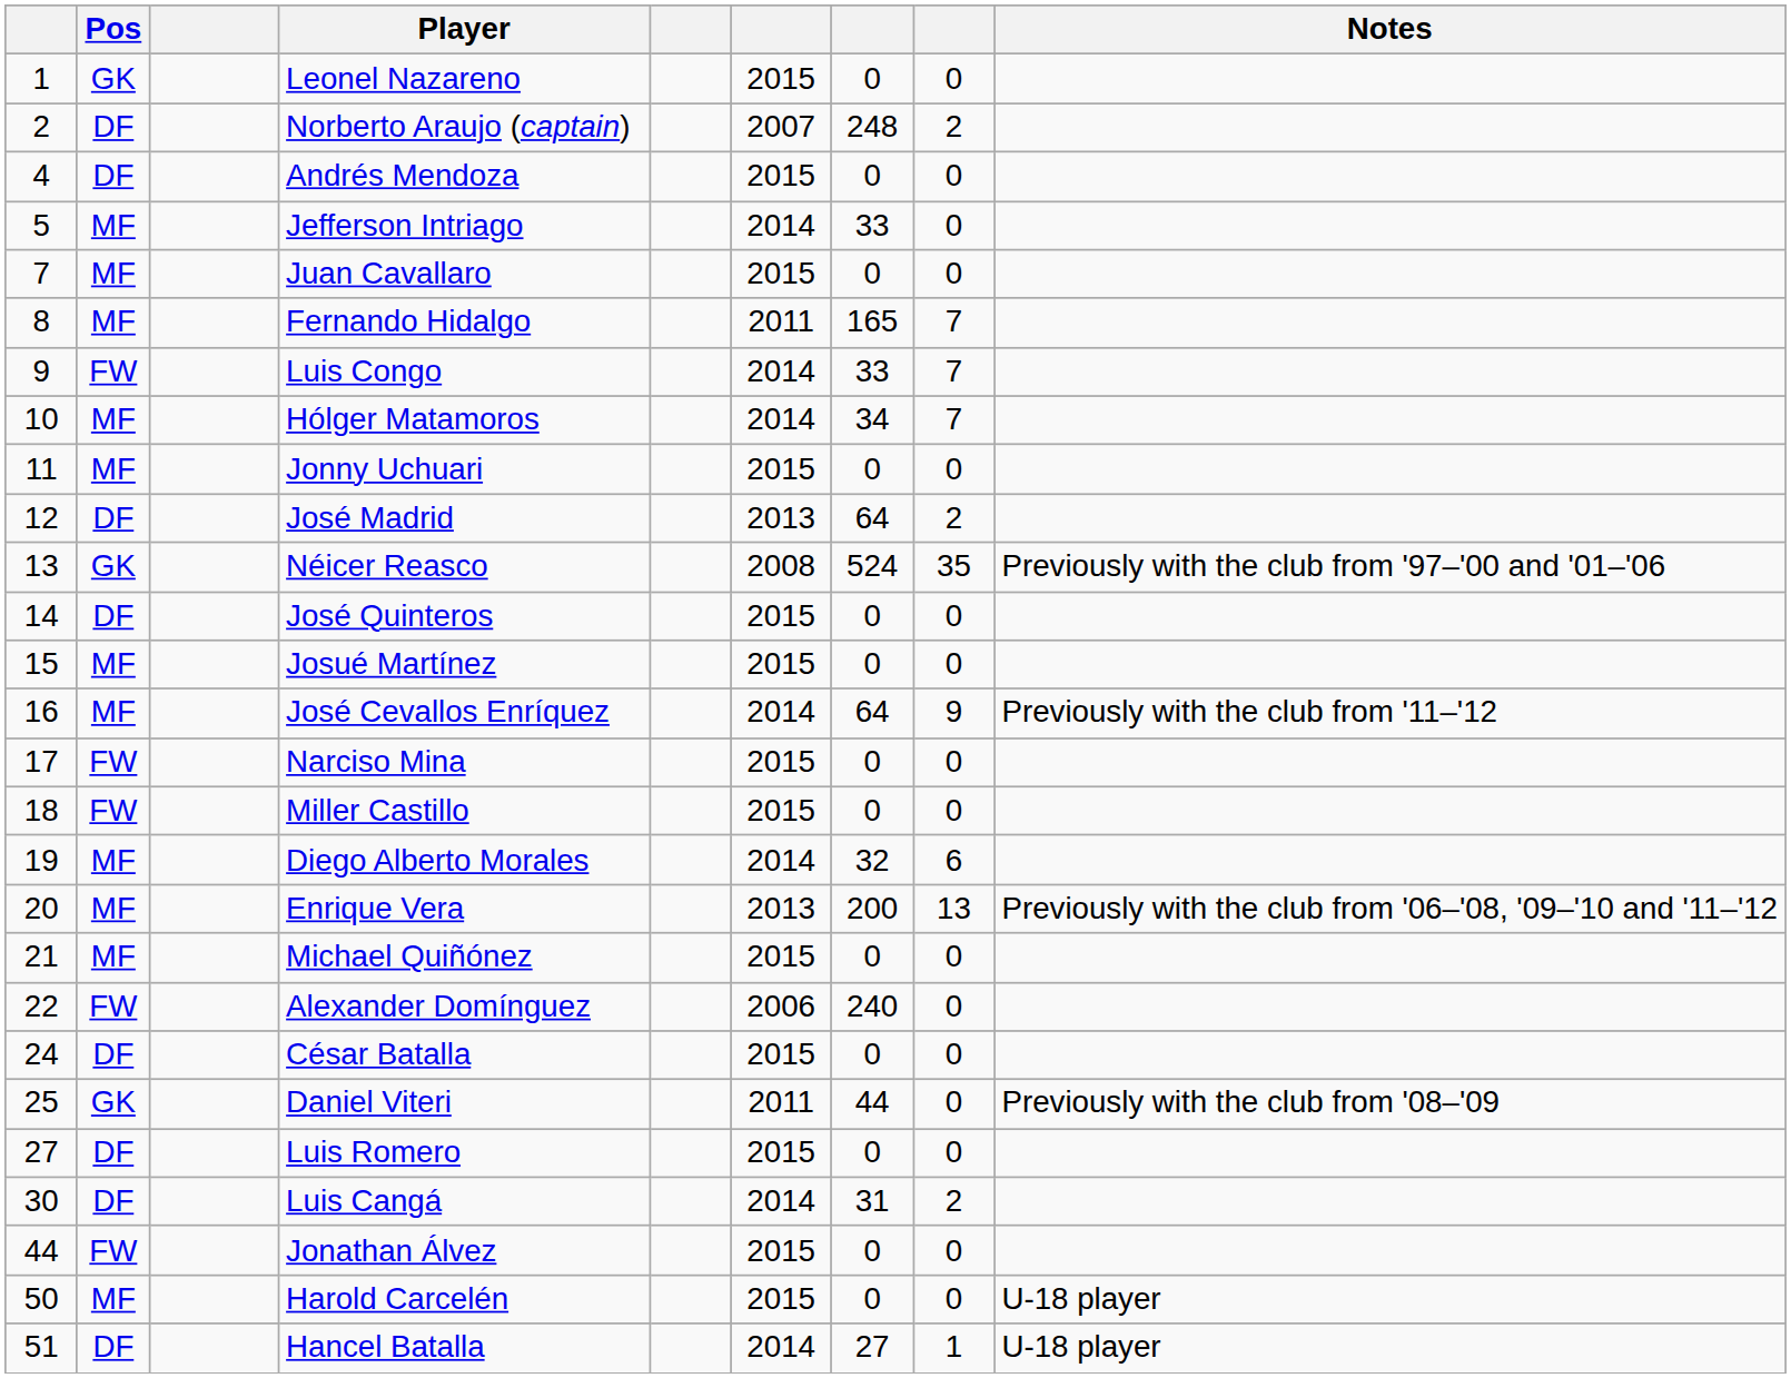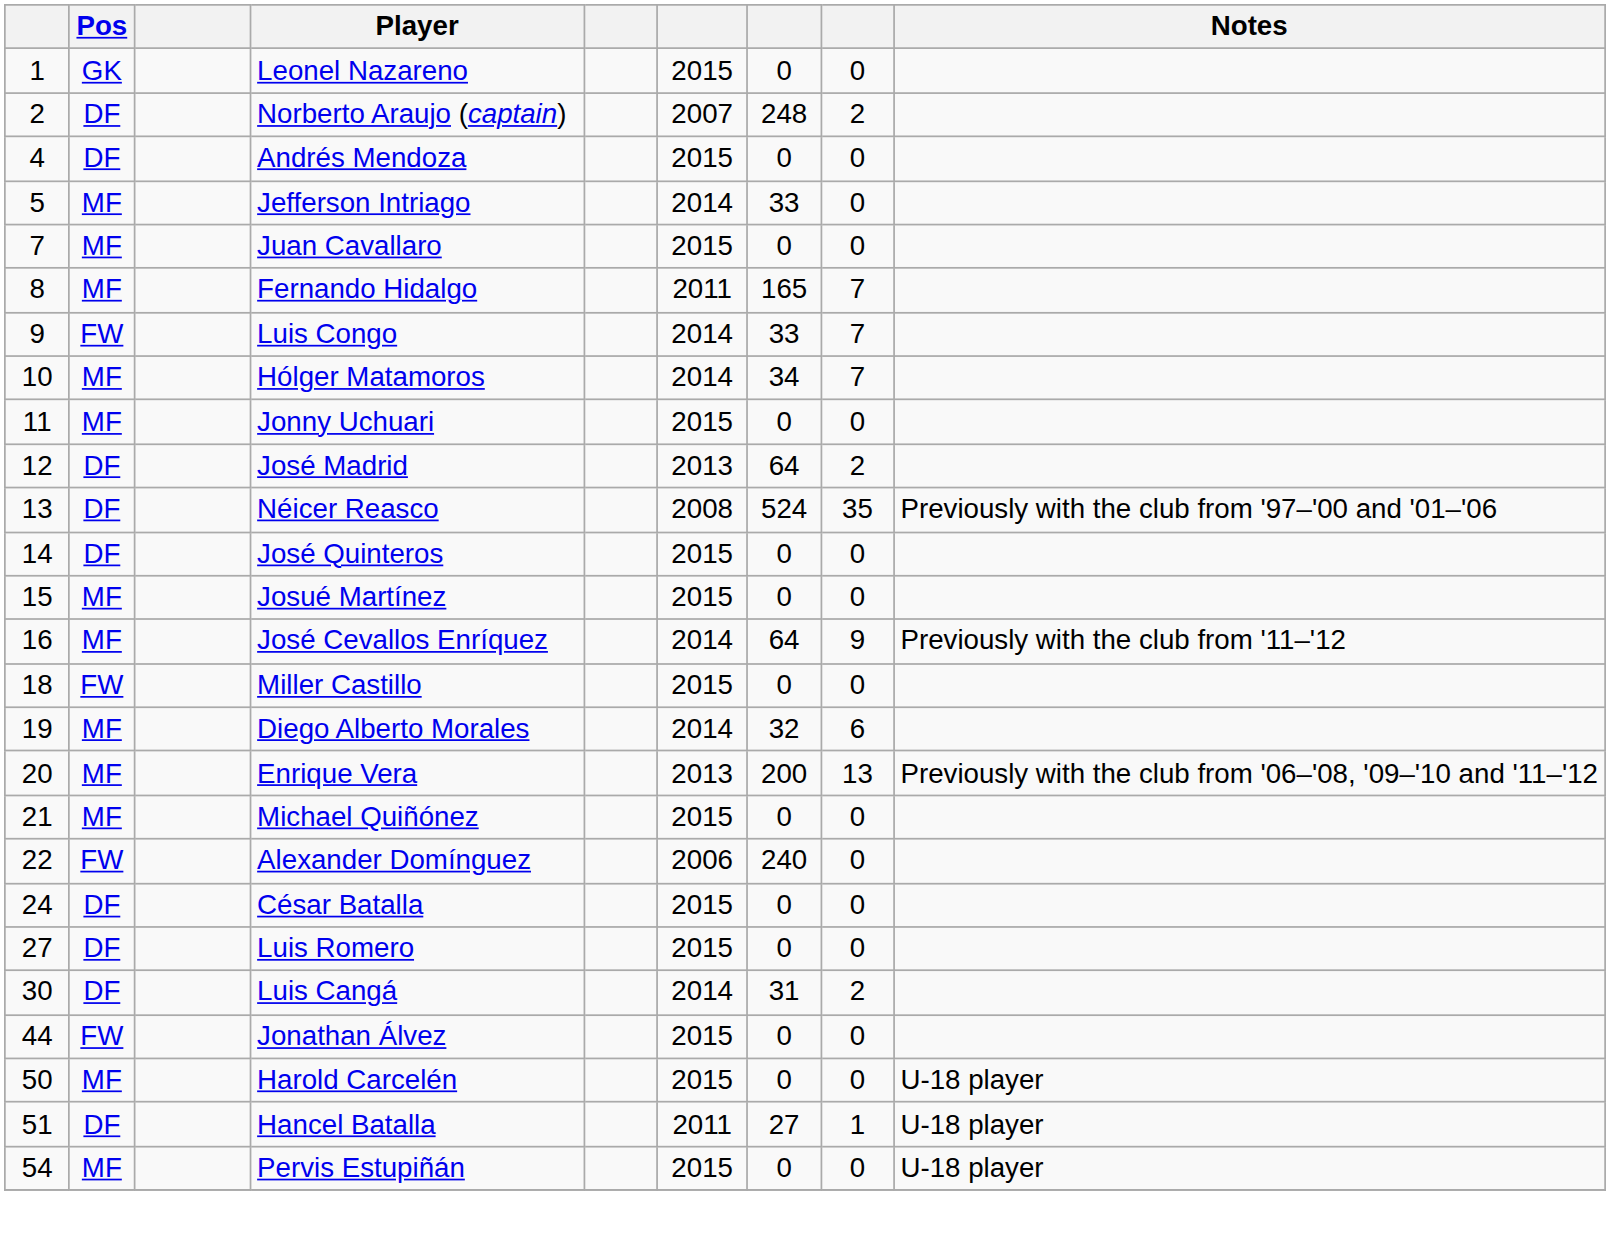 <table class="wikitable sortable" style="text-align: center;">
 <tr>
 <th width=30><br></th>
 <th width=30><a href='#'>Pos</a><br></th>
 <th width=60><br></th>
 <th width=185>Player<br></th>
 <th width=35><br></th>
 <th width=45><br></th>
 <th width=35><br></th>
 <th width=35><br></th>
 <th>Notes<br></th>
 </tr>
 <tr>
 <td>1</td>
 <td><a href='#'>GK</a></td>
 <td></td>
 <td align=left><a href='#'>Leonel Nazareno</a></td>
 <td></td>
 <td>2015</td>
 <td>0</td>
 <td>0</td>
 <td align=left></td>
 </tr>
 <tr>
 <td>2</td>
 <td><a href='#'>DF</a></td>
 <td></td>
 <td align=left><a href='#'>Norberto Araujo</a> (<em><a href='#'>captain</a></em>)</td>
 <td></td>
 <td>2007</td>
 <td>248</td>
 <td>2</td>
 <td align=left></td>
 </tr>
 <tr>
 <td>4</td>
 <td><a href='#'>DF</a></td>
 <td></td>
 <td align=left><a href='#'>Andrés Mendoza</a></td>
 <td></td>
 <td>2015</td>
 <td>0</td>
 <td>0</td>
 <td align=left></td>
 </tr>
 <tr>
 <td>5</td>
 <td><a href='#'>MF</a></td>
 <td></td>
 <td align=left><a href='#'>Jefferson Intriago</a></td>
 <td></td>
 <td>2014</td>
 <td>33</td>
 <td>0</td>
 <td align=left></td>
 </tr>
 <tr>
 <td>7</td>
 <td><a href='#'>MF</a></td>
 <td></td>
 <td align=left><a href='#'>Juan Cavallaro</a></td>
 <td></td>
 <td>2015</td>
 <td>0</td>
 <td>0</td>
 <td align=left></td>
 </tr>
 <tr>
 <td>8</td>
 <td><a href='#'>MF</a></td>
 <td></td>
 <td align=left><a href='#'>Fernando Hidalgo</a></td>
 <td></td>
 <td>2011</td>
 <td>165</td>
 <td>7</td>
 <td align=left></td>
 </tr>
 <tr>
 <td>9</td>
 <td><a href='#'>FW</a></td>
 <td></td>
 <td align=left><a href='#'>Luis Congo</a></td>
 <td></td>
 <td>2014</td>
 <td>33</td>
 <td>7</td>
 <td align=left></td>
 </tr>
 <tr>
 <td>10</td>
 <td><a href='#'>MF</a></td>
 <td></td>
 <td align=left><a href='#'>Hólger Matamoros</a></td>
 <td></td>
 <td>2014</td>
 <td>34</td>
 <td>7</td>
 <td align=left></td>
 </tr>
 <tr>
 <td>11</td>
 <td><a href='#'>MF</a></td>
 <td></td>
 <td align=left><a href='#'>Jonny Uchuari</a></td>
 <td></td>
 <td>2015</td>
 <td>0</td>
 <td>0</td>
 <td align=left></td>
 </tr>
 <tr>
 <td>12</td>
 <td><a href='#'>DF</a></td>
 <td></td>
 <td align=left><a href='#'>José Madrid</a></td>
 <td></td>
 <td>2013</td>
 <td>64</td>
 <td>2</td>
 <td align=left></td>
 </tr>
 <tr>
 <td>13</td>
-<td><a href='#'>GK</a></td>
+<td><a href='#'>DF</a></td>
 <td></td>
 <td align=left><a href='#'>Néicer Reasco</a></td>
 <td></td>
 <td>2008</td>
 <td>524</td>
 <td>35</td>
 <td align=left>Previously with the club from '97–'00 and '01–'06</td>
 </tr>
 <tr>
 <td>14</td>
 <td><a href='#'>DF</a></td>
 <td></td>
 <td align=left><a href='#'>José Quinteros</a></td>
 <td></td>
 <td>2015</td>
 <td>0</td>
 <td>0</td>
 <td align=left></td>
 </tr>
 <tr>
 <td>15</td>
 <td><a href='#'>MF</a></td>
 <td></td>
 <td align=left><a href='#'>Josué Martínez</a></td>
 <td></td>
 <td>2015</td>
 <td>0</td>
 <td>0</td>
 <td align=left></td>
 </tr>
 <tr>
 <td>16</td>
 <td><a href='#'>MF</a></td>
 <td></td>
 <td align=left><a href='#'>José Cevallos Enríquez</a></td>
 <td></td>
 <td>2014</td>
 <td>64</td>
 <td>9</td>
 <td align=left>Previously with the club from '11–'12</td>
-</tr>
-<tr>
-<td>17</td>
-<td><a href='#'>FW</a></td>
-<td></td>
-<td align=left><a href='#'>Narciso Mina</a></td>
-<td></td>
-<td>2015</td>
-<td>0</td>
-<td>0</td>
-<td align=left></td>
 </tr>
 <tr>
 <td>18</td>
 <td><a href='#'>FW</a></td>
 <td></td>
 <td align=left><a href='#'>Miller Castillo</a></td>
 <td></td>
 <td>2015</td>
 <td>0</td>
 <td>0</td>
 <td align=left></td>
 </tr>
 <tr>
 <td>19</td>
 <td><a href='#'>MF</a></td>
 <td></td>
 <td align=left><a href='#'>Diego Alberto Morales</a></td>
 <td></td>
 <td>2014</td>
 <td>32</td>
 <td>6</td>
 <td align=left></td>
 </tr>
 <tr>
 <td>20</td>
 <td><a href='#'>MF</a></td>
 <td></td>
 <td align=left><a href='#'>Enrique Vera</a></td>
 <td></td>
 <td>2013</td>
 <td>200</td>
 <td>13</td>
 <td align=left>Previously with the club from '06–'08, '09–'10 and '11–'12</td>
 </tr>
 <tr>
 <td>21</td>
 <td><a href='#'>MF</a></td>
 <td></td>
 <td align=left><a href='#'>Michael Quiñónez</a></td>
 <td></td>
 <td>2015</td>
 <td>0</td>
 <td>0</td>
 <td align=left></td>
 </tr>
 <tr>
 <td>22</td>
 <td><a href='#'>FW</a></td>
 <td></td>
 <td align=left><a href='#'>Alexander Domínguez</a></td>
 <td></td>
 <td>2006</td>
 <td>240</td>
 <td>0</td>
 <td align=left></td>
 </tr>
 <tr>
 <td>24</td>
 <td><a href='#'>DF</a></td>
 <td></td>
 <td align=left><a href='#'>César Batalla</a></td>
 <td></td>
 <td>2015</td>
 <td>0</td>
 <td>0</td>
 <td align=left></td>
 </tr>
 <tr>
-<td>25</td>
-<td><a href='#'>GK</a></td>
-<td></td>
-<td align=left><a href='#'>Daniel Viteri</a></td>
-<td></td>
-<td>2011</td>
-<td>44</td>
-<td>0</td>
-<td align=left>Previously with the club from '08–'09</td>
-</tr>
-<tr>
 <td>27</td>
 <td><a href='#'>DF</a></td>
 <td></td>
 <td align=left><a href='#'>Luis Romero</a></td>
 <td></td>
 <td>2015</td>
 <td>0</td>
 <td>0</td>
 <td align=left></td>
 </tr>
 <tr>
 <td>30</td>
 <td><a href='#'>DF</a></td>
 <td></td>
 <td align=left><a href='#'>Luis Cangá</a></td>
 <td></td>
 <td>2014</td>
 <td>31</td>
 <td>2</td>
 <td align=left></td>
 </tr>
 <tr>
 <td>44</td>
 <td><a href='#'>FW</a></td>
 <td></td>
 <td align=left><a href='#'>Jonathan Álvez</a></td>
 <td></td>
 <td>2015</td>
 <td>0</td>
 <td>0</td>
 <td align=left></td>
 </tr>
 <tr>
 <td>50</td>
 <td><a href='#'>MF</a></td>
 <td></td>
 <td align=left><a href='#'>Harold Carcelén</a></td>
 <td></td>
 <td>2015</td>
 <td>0</td>
 <td>0</td>
 <td align=left>U-18 player</td>
 </tr>
 <tr>
 <td>51</td>
 <td><a href='#'>DF</a></td>
 <td></td>
 <td align=left><a href='#'>Hancel Batalla</a></td>
 <td></td>
-<td>2014</td>
+<td>2011</td>
 <td>27</td>
 <td>1</td>
 <td align=left>U-18 player</td>
 </tr>
 <tr>
+<td>54</td>
+<td><a href='#'>MF</a></td>
+<td></td>
+<td align=left><a href='#'>Pervis Estupiñán</a></td>
+<td></td>
+<td>2015</td>
+<td>0</td>
+<td>0</td>
+<td align=left>U-18 player</td>
+</tr>
+<tr>
 </tr>
 </table>
